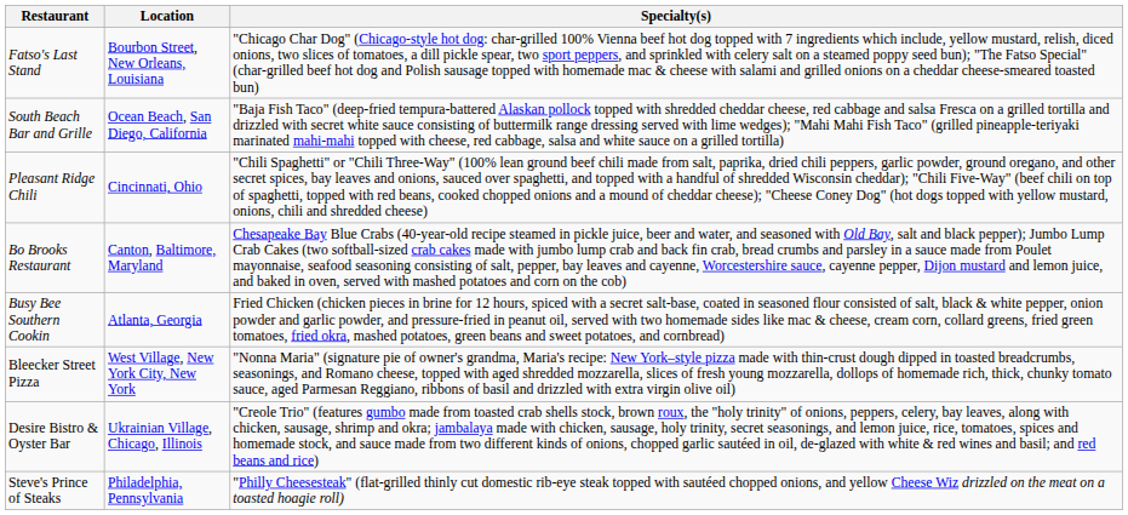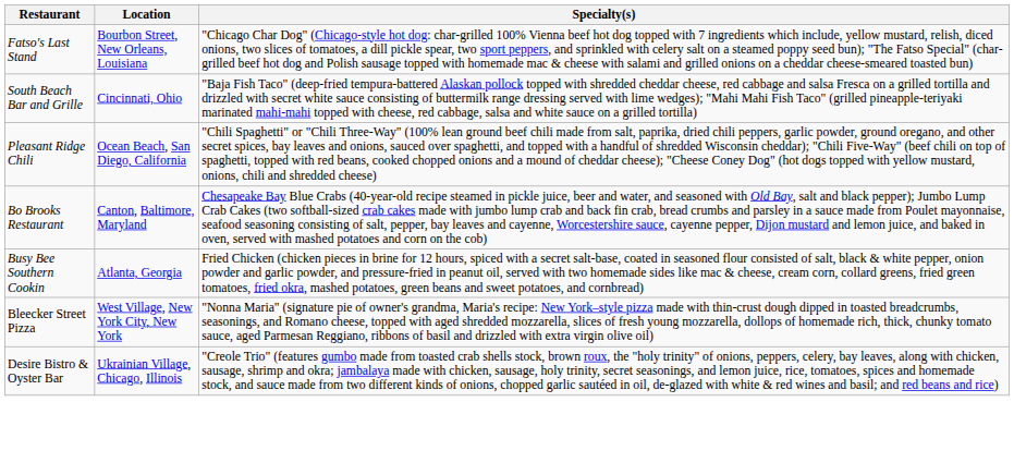 <table class="wikitable" style="width:100%;">
 <tr>
 <th>Restaurant</th>
 <th>Location</th>
 <th>Specialty(s)</th>
 </tr>
 <tr>
 <td><em>Fatso's Last Stand</em></td>
 <td><a href='#'>Bourbon Street</a>, <a href='#'>New Orleans, Louisiana</a></td>
 <td>"Chicago Char Dog" (<a href='#'>Chicago-style hot dog</a>: char-grilled 100% Vienna beef hot dog topped with 7 ingredients which include, yellow mustard, relish, diced onions, two slices of tomatoes, a dill pickle spear, two <a href='#'>sport peppers</a>, and sprinkled with celery salt on a steamed poppy seed bun); "The Fatso Special" (char-grilled beef hot dog and Polish sausage topped with homemade mac & cheese with salami and grilled onions on a cheddar cheese-smeared toasted bun)</td>
 </tr>
 <tr>
 <td><em>South Beach Bar and Grille</em></td>
-<td><a href='#'>Ocean Beach</a>, <a href='#'>San Diego, California</a></td>
+<td><a href='#'>Cincinnati, Ohio</a></td>
 <td>"Baja Fish Taco" (deep-fried tempura-battered <a href='#'>Alaskan pollock</a> topped with shredded cheddar cheese, red cabbage and salsa Fresca on a grilled tortilla and drizzled with secret white sauce consisting of buttermilk range dressing served with lime wedges); "Mahi Mahi Fish Taco" (grilled pineapple-teriyaki marinated <a href='#'>mahi-mahi</a> topped with cheese, red cabbage, salsa and white sauce on a grilled tortilla)</td>
 </tr>
 <tr>
 <td><em>Pleasant Ridge Chili</em></td>
-<td><a href='#'>Cincinnati, Ohio</a></td>
+<td><a href='#'>Ocean Beach</a>, <a href='#'>San Diego, California</a></td>
 <td>"Chili Spaghetti" or "Chili Three-Way" (100% lean ground beef chili made from salt, paprika, dried chili peppers, garlic powder, ground oregano, and other secret spices, bay leaves and onions, sauced over spaghetti, and topped with a handful of shredded Wisconsin cheddar); "Chili Five-Way" (beef chili on top of spaghetti, topped with red beans, cooked chopped onions and a mound of cheddar cheese); "Cheese Coney Dog" (hot dogs topped with yellow mustard, onions, chili and shredded cheese)</td>
 </tr>
 <tr>
 <td><em>Bo Brooks Restaurant</em></td>
 <td><a href='#'>Canton</a>, <a href='#'>Baltimore, Maryland</a></td>
 <td><a href='#'>Chesapeake Bay</a> Blue Crabs (40-year-old recipe steamed in pickle juice, beer and water, and seasoned with <em><a href='#'>Old Bay</a></em>, salt and black pepper); Jumbo Lump Crab Cakes (two softball-sized <a href='#'>crab cakes</a> made with jumbo lump crab and back fin crab, bread crumbs and parsley in a sauce made from Poulet mayonnaise, seafood seasoning consisting of salt, pepper, bay leaves and cayenne, <a href='#'>Worcestershire sauce</a>, cayenne pepper, <a href='#'>Dijon mustard</a> and lemon juice, and baked in oven, served with mashed potatoes and corn on the cob)</td>
 </tr>
 <tr>
 <td><em>Busy Bee Southern Cookin<strong></td>
 <td><a href='#'>Atlanta, Georgia</a></td>
 <td>Fried Chicken (chicken pieces in brine for 12 hours, spiced with a secret salt-base, coated in seasoned flour consisted of salt, black & white pepper, onion powder and garlic powder, and pressure-fried in peanut oil, served with two homemade sides like mac & cheese, cream corn, collard greens, fried green tomatoes, <a href='#'>fried okra</a>, mashed potatoes, green beans and sweet potatoes, and cornbread)</td>
 </tr>
 <tr>
 <td></em>Bleecker Street Pizza<em></td>
 <td><a href='#'>West Village</a>, <a href='#'>New York City, New York</a></td>
 <td>"Nonna Maria" (signature pie of owner's grandma, Maria's recipe: <a href='#'>New York–style pizza</a> made with thin-crust dough dipped in toasted breadcrumbs, seasonings, and Romano cheese, topped with aged shredded mozzarella, slices of fresh young mozzarella, dollops of homemade rich, thick, chunky tomato sauce, aged Parmesan Reggiano, ribbons of basil and drizzled with extra virgin olive oil)</td>
 </tr>
 <tr>
 <td></em>Desire Bistro & Oyster Bar<em></td>
 <td><a href='#'>Ukrainian Village</a>, <a href='#'>Chicago</a>, <a href='#'>Illinois</a></td>
 <td>"Creole Trio" (features <a href='#'>gumbo</a> made from toasted crab shells stock, brown <a href='#'>roux</a>, the "holy trinity" of onions, peppers, celery, bay leaves, along with chicken, sausage, shrimp and okra; <a href='#'>jambalaya</a> made with chicken, sausage, holy trinity, secret seasonings, and lemon juice, rice, tomatoes, spices and homemade stock, and sauce made from two different kinds of onions, chopped garlic sautéed in oil, de-glazed with white & red wines and basil; and <a href='#'>red beans and rice</a>)</td>
 </tr>
-<tr>
-<td></em>Steve's Prince of Steaks<em></td>
-<td><a href='#'>Philadelphia, Pennsylvania</a></td>
-<td>"<a href='#'>Philly Cheesesteak</a>" (flat-grilled thinly cut domestic rib-eye steak topped with sautéed chopped onions, and yellow </em><a href='#'>Cheese Wiz</a><em> drizzled on the meat on a toasted hoagie roll)</td>
-</tr>
 </table>
